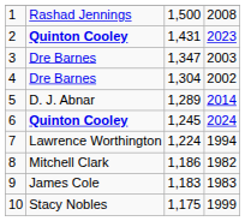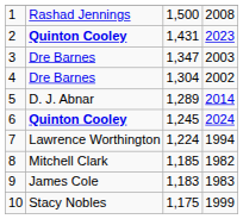 <table class="wikitable">
 <tr>
 </tr>
 <tr>
 <td>1</td>
 <td><a href='#'>Rashad Jennings</a></td>
 <td>1,500</td>
 <td>2008</td>
 </tr>
 <tr>
 <td>2</td>
 <td><strong><a href='#'>Quinton Cooley</a></strong></td>
 <td>1,431</td>
 <td><a href='#'>2023</a></td>
 </tr>
 <tr>
 <td>3</td>
 <td><a href='#'>Dre Barnes</a></td>
 <td>1,347</td>
 <td>2003</td>
 </tr>
 <tr>
 <td>4</td>
 <td><a href='#'>Dre Barnes</a></td>
 <td>1,304</td>
 <td>2002</td>
 </tr>
 <tr>
 <td>5</td>
 <td>D. J. Abnar</td>
 <td>1,289</td>
 <td><a href='#'>2014</a></td>
 </tr>
 <tr>
 <td>6</td>
 <td><strong><a href='#'>Quinton Cooley</a></strong></td>
 <td>1,245</td>
 <td><a href='#'>2024</a></td>
 </tr>
 <tr>
 <td>7</td>
 <td>Lawrence Worthington</td>
 <td>1,224</td>
 <td>1994</td>
 </tr>
 <tr>
 <td>8</td>
 <td>Mitchell Clark</td>
-<td>1,186</td>
+<td>1,185</td>
 <td>1982</td>
 </tr>
 <tr>
 <td>9</td>
 <td>James Cole</td>
 <td>1,183</td>
 <td>1983</td>
 </tr>
 <tr>
 <td>10</td>
 <td>Stacy Nobles</td>
 <td>1,175</td>
 <td>1999</td>
 </tr>
 </table>
